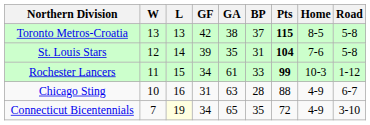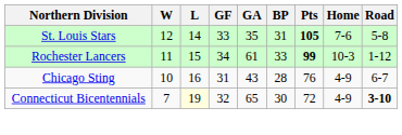 <table class="wikitable"  style="width:470px; font-size:95%; text-align:center;">
 <tr>
 <th style="width:40%;">Northern Division</th>
 <th style="width:7.5%;">W</th>
 <th style="width:7.5%;">L</th>
 <th style="width:7.5%;">GF</th>
 <th style="width:7.5%;">GA</th>
 <th style="width:7.5%;">BP</th>
 <th style="width:7.5%;">Pts</th>
 <th style="width:7.5%;">Home</th>
 <th style="width:7.5%;">Road</th>
 </tr>
 <tr style="background:#cfc;">
-<td><a href='#'>Toronto Metros-Croatia</a></td>
-<td>13</td>
-<td>13</td>
-<td>42</td>
-<td>38</td>
-<td>37</td>
-<td><strong>115</strong></td>
-<td>8-5</td>
-<td>5-8</td>
-</tr>
-<tr style="background:#cfc;">
 <td><a href='#'>St. Louis Stars</a></td>
 <td>12</td>
 <td>14</td>
-<td>39</td>
+<td>33</td>
 <td>35</td>
 <td>31</td>
-<td><strong>104</strong></td>
+<td><strong>105</strong></td>
 <td>7-6</td>
 <td>5-8</td>
 </tr>
 <tr style="background:#cfc;">
 <td><a href='#'>Rochester Lancers</a></td>
 <td>11</td>
 <td>15</td>
 <td>34</td>
 <td>61</td>
 <td>33</td>
 <td><strong>99</strong></td>
 <td>10-3</td>
 <td>1-12</td>
 </tr>
 <tr>
 <td><a href='#'>Chicago Sting</a></td>
 <td>10</td>
 <td>16</td>
 <td>31</td>
-<td>63</td>
+<td>43</td>
 <td>28</td>
-<td>88</td>
+<td>76</td>
 <td>4-9</td>
 <td>6-7</td>
 </tr>
 <tr>
 <td><a href='#'>Connecticut Bicentennials</a></td>
 <td>7</td>
 <td style="background: lightyellow;">19</td>
-<td>34</td>
+<td>32</td>
 <td>65</td>
-<td>35</td>
+<td>30</td>
 <td>72</td>
 <td>4-9</td>
-<td>3-10</td>
+<td><strong>3-10</strong></td>
 </tr>
 </table>
